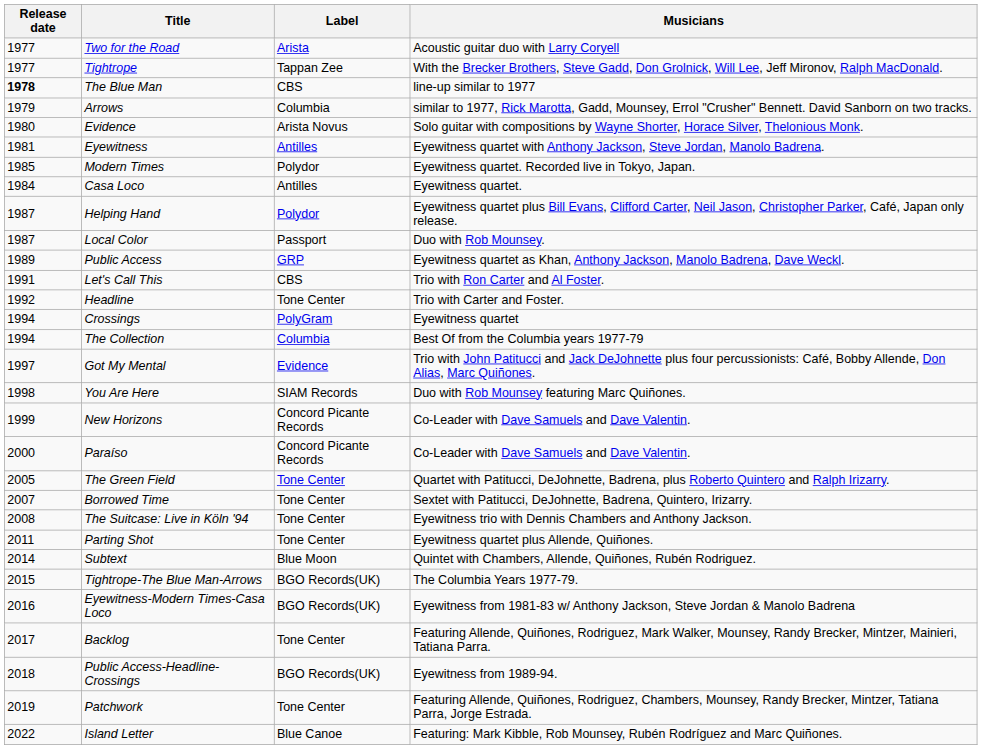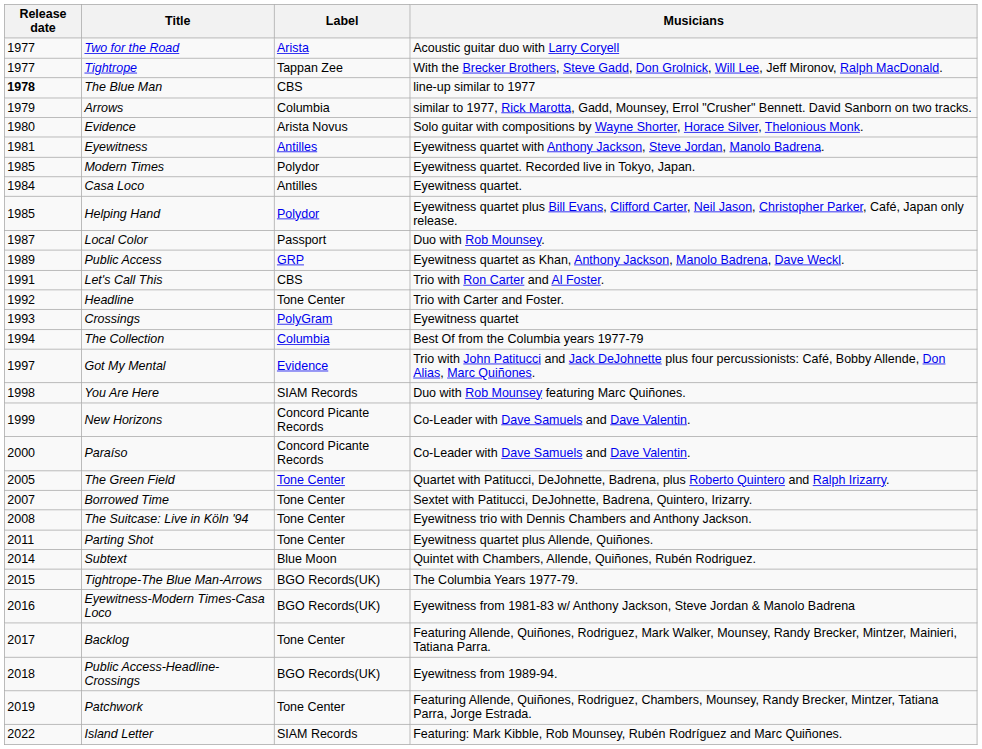 <table class="wikitable sortable">
 <tr>
 <th scope="col">Release date</th>
 <th scope="col">Title</th>
 <th scope="col">Label</th>
 <th scope="col">Musicians</th>
 </tr>
 <tr>
 <td>1977</td>
 <td><em><a href='#'>Two for the Road</a></em></td>
 <td><a href='#'>Arista</a></td>
 <td>Acoustic guitar duo with <a href='#'>Larry Coryell</a></td>
 </tr>
 <tr>
 <td>1977</td>
 <td><em><a href='#'>Tightrope</a></em></td>
 <td>Tappan Zee</td>
 <td>With the <a href='#'>Brecker Brothers</a>, <a href='#'>Steve Gadd</a>, <a href='#'>Don Grolnick</a>, <a href='#'>Will Lee</a>, Jeff Mironov, <a href='#'>Ralph MacDonald</a>.</td>
 </tr>
 <tr>
 <td><strong>1978</strong></td>
 <td><em>The Blue Man</em></td>
 <td>CBS</td>
 <td>line-up similar to 1977</td>
 </tr>
 <tr>
 <td>1979</td>
 <td><em>Arrows</em></td>
 <td>Columbia</td>
 <td>similar to 1977, <a href='#'>Rick Marotta</a>, Gadd, Mounsey, Errol "Crusher" Bennett. David Sanborn on two tracks.</td>
 </tr>
 <tr>
 <td>1980</td>
 <td><em>Evidence</em></td>
 <td>Arista Novus</td>
 <td>Solo guitar with compositions by <a href='#'>Wayne Shorter</a>, <a href='#'>Horace Silver</a>, <a href='#'>Thelonious Monk</a>.</td>
 </tr>
 <tr>
 <td>1981</td>
 <td><em>Eyewitness</em></td>
 <td><a href='#'>Antilles</a></td>
 <td>Eyewitness quartet with <a href='#'>Anthony Jackson</a>, <a href='#'>Steve Jordan</a>, <a href='#'>Manolo Badrena</a>.</td>
 </tr>
 <tr>
 <td>1985</td>
 <td><em>Modern Times</em></td>
 <td>Polydor</td>
 <td>Eyewitness quartet. Recorded live in Tokyo, Japan.</td>
 </tr>
 <tr>
 <td>1984</td>
 <td><em>Casa Loco</em></td>
 <td>Antilles</td>
 <td>Eyewitness quartet.</td>
 </tr>
 <tr>
-<td>1987</td>
+<td>1985</td>
 <td><em>Helping Hand</em></td>
 <td><a href='#'>Polydor</a></td>
 <td>Eyewitness quartet plus <a href='#'>Bill Evans</a>, <a href='#'>Clifford Carter</a>, <a href='#'>Neil Jason</a>, <a href='#'>Christopher Parker</a>, Café, Japan only release.</td>
 </tr>
 <tr>
 <td>1987</td>
 <td><em>Local Color</em></td>
 <td>Passport</td>
 <td>Duo with <a href='#'>Rob Mounsey</a>.</td>
 </tr>
 <tr>
 <td>1989</td>
 <td><em>Public Access</em></td>
 <td><a href='#'>GRP</a></td>
 <td>Eyewitness quartet as Khan, <a href='#'>Anthony Jackson</a>, <a href='#'>Manolo Badrena</a>, <a href='#'>Dave Weckl</a>.</td>
 </tr>
 <tr>
 <td>1991</td>
 <td><em>Let's Call This</em></td>
 <td>CBS</td>
 <td>Trio with <a href='#'>Ron Carter</a> and <a href='#'>Al Foster</a>.</td>
 </tr>
 <tr>
 <td>1992</td>
 <td><em>Headline</em></td>
 <td>Tone Center</td>
 <td>Trio with Carter and Foster.</td>
 </tr>
 <tr>
-<td>1994</td>
+<td>1993</td>
 <td><em>Crossings</em></td>
 <td><a href='#'>PolyGram</a></td>
 <td>Eyewitness quartet</td>
 </tr>
 <tr>
 <td>1994</td>
 <td><em>The Collection</em></td>
 <td><a href='#'>Columbia</a></td>
 <td>Best Of from the Columbia years 1977-79</td>
 </tr>
 <tr>
 <td>1997</td>
 <td><em>Got My Mental</em></td>
 <td><a href='#'>Evidence</a></td>
 <td>Trio with <a href='#'>John Patitucci</a> and <a href='#'>Jack DeJohnette</a> plus four percussionists: Café, Bobby Allende, <a href='#'>Don Alias</a>, <a href='#'>Marc Quiñones</a>.</td>
 </tr>
 <tr>
 <td>1998</td>
 <td><em>You Are Here</em></td>
 <td>SIAM Records</td>
 <td>Duo with <a href='#'>Rob Mounsey</a> featuring Marc Quiñones.</td>
 </tr>
 <tr>
 <td>1999</td>
 <td><em>New Horizons</em></td>
 <td>Concord Picante Records</td>
 <td>Co-Leader with <a href='#'>Dave Samuels</a> and <a href='#'>Dave Valentin</a>.</td>
 </tr>
 <tr>
 <td>2000</td>
 <td><em>Paraíso</em></td>
 <td>Concord Picante Records</td>
 <td>Co-Leader with <a href='#'>Dave Samuels</a> and <a href='#'>Dave Valentin</a>.</td>
 </tr>
 <tr>
 <td>2005</td>
 <td><em>The Green Field</em></td>
 <td><a href='#'>Tone Center</a></td>
 <td>Quartet with Patitucci, DeJohnette, Badrena, plus <a href='#'>Roberto Quintero</a> and <a href='#'>Ralph Irizarry</a>.</td>
 </tr>
 <tr>
 <td>2007</td>
 <td><em>Borrowed Time</em></td>
 <td>Tone Center</td>
 <td>Sextet with Patitucci, DeJohnette, Badrena, Quintero, Irizarry.</td>
 </tr>
 <tr>
 <td>2008</td>
 <td><em>The Suitcase: Live in Köln '94</em></td>
 <td>Tone Center</td>
 <td>Eyewitness trio with Dennis Chambers and Anthony Jackson.</td>
 </tr>
 <tr>
 <td>2011</td>
 <td><em>Parting Shot</em></td>
 <td>Tone Center</td>
 <td>Eyewitness quartet plus Allende, Quiñones.</td>
 </tr>
 <tr>
 <td>2014</td>
 <td><em>Subtext</em></td>
 <td>Blue Moon</td>
 <td>Quintet with Chambers, Allende, Quiñones, Rubén Rodriguez.</td>
 </tr>
 <tr>
 <td>2015</td>
 <td><em>Tightrope-The Blue Man-Arrows</em></td>
 <td>BGO Records(UK)</td>
 <td>The Columbia Years 1977-79.</td>
 </tr>
 <tr>
 <td>2016</td>
 <td><em>Eyewitness-Modern Times-Casa Loco</em></td>
 <td>BGO Records(UK)</td>
 <td>Eyewitness from 1981-83 w/ Anthony Jackson, Steve Jordan & Manolo Badrena</td>
 </tr>
 <tr>
 <td>2017</td>
 <td><em>Backlog</em></td>
 <td>Tone Center</td>
 <td>Featuring Allende, Quiñones, Rodriguez, Mark Walker, Mounsey, Randy Brecker, Mintzer, Mainieri, Tatiana Parra.</td>
 </tr>
 <tr>
 <td>2018</td>
 <td><em>Public Access-Headline-Crossings</em></td>
 <td>BGO Records(UK)</td>
 <td>Eyewitness from 1989-94.</td>
 </tr>
 <tr>
 <td>2019</td>
 <td><em>Patchwork</em></td>
 <td>Tone Center</td>
 <td>Featuring Allende, Quiñones, Rodriguez, Chambers, Mounsey, Randy Brecker, Mintzer, Tatiana Parra, Jorge Estrada.</td>
 </tr>
 <tr>
 <td>2022</td>
 <td><em>Island Letter</em></td>
-<td>Blue Canoe</td>
+<td>SIAM Records</td>
 <td>Featuring: Mark Kibble, Rob Mounsey, Rubén Rodríguez and Marc Quiñones.</td>
 </tr>
 </table>
